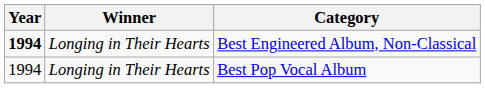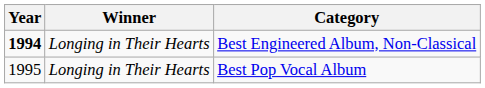 <table class="wikitable sortable">
 <tr>
 <th align="left">Year</th>
 <th align="left">Winner</th>
 <th align="left">Category</th>
 </tr>
 <tr>
 <td align="left"><strong>1994</strong></td>
 <td align="left"><em>Longing in Their Hearts</em></td>
 <td align="left"><a href='#'>Best Engineered Album, Non-Classical</a></td>
 </tr>
 <tr>
-<td align="left">1994</td>
+<td align="left">1995</td>
 <td align="left"><em>Longing in Their Hearts</em></td>
 <td align="left"><a href='#'>Best Pop Vocal Album</a></td>
 </tr>
 </table>
